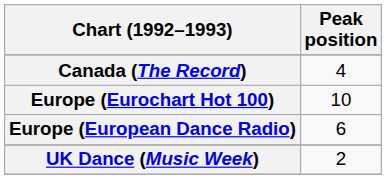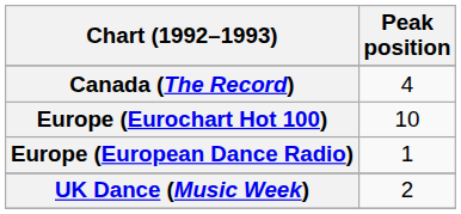 <table class="wikitable sortable plainrowheaders" style="text-align:center">
 <tr>
 <th>Chart (1992–1993)</th>
 <th>Peak<br>position</th>
 </tr>
 <tr>
 </tr>
 <tr>
 </tr>
 <tr>
 </tr>
 <tr>
 <th scope="row">Canada (<em><a href='#'>The Record</a></em>)</th>
 <td>4</td>
 </tr>
 <tr>
 <th scope="row">Europe (<a href='#'>Eurochart Hot 100</a>)</th>
 <td>10</td>
 </tr>
 <tr>
 <th scope="row">Europe (<a href='#'>European Dance Radio</a>)</th>
-<td>6</td>
+<td>1</td>
 </tr>
 <tr>
 </tr>
 <tr>
 </tr>
 <tr>
 </tr>
 <tr>
 </tr>
 <tr>
 </tr>
 <tr>
 </tr>
 <tr>
 </tr>
 <tr>
 <th scope="row"><a href='#'>UK Dance</a> (<em><a href='#'>Music Week</a></em>)</th>
 <td>2</td>
 </tr>
 <tr>
 </tr>
 <tr>
 </tr>
 <tr>
 </tr>
 <tr>
 </tr>
 <tr>
 </tr>
 <tr>
 </tr>
 </table>
